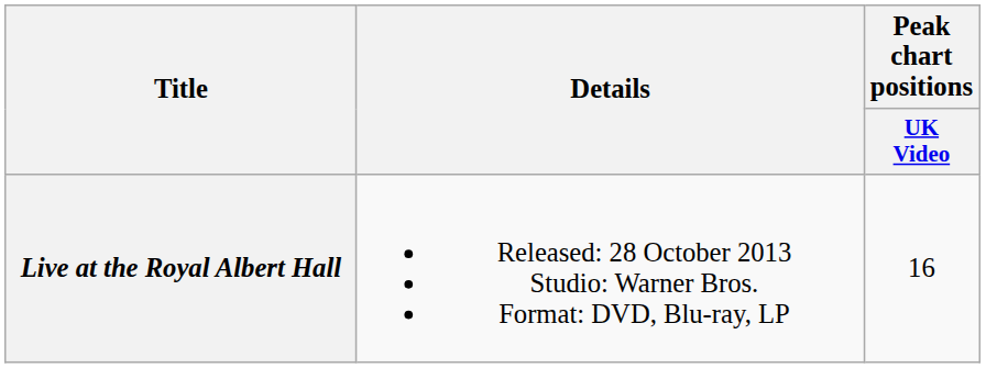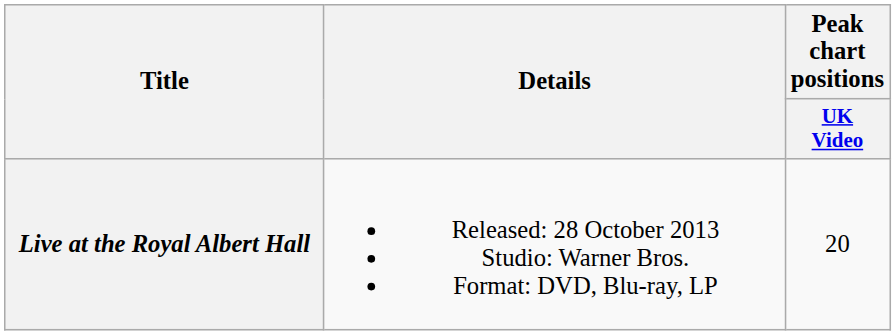 <table class="wikitable plainrowheaders" style="text-align:center;">
 <tr>
 <th scope="col" rowspan="2" style="width:12.5em;">Title</th>
 <th scope="col" rowspan="2" style="width:18.25em;">Details</th>
 <th scope="col" colspan="1">Peak chart positions</th>
 </tr>
 <tr>
 <th scope="col" style="width:2.5em;font-size:85%;"><a href='#'>UK<br>Video</a><br></th>
 </tr>
 <tr>
 <th scope="row"><em>Live at the Royal Albert Hall</em></th>
 <td><br><ul><li>Released: 28 October 2013</li><li>Studio: Warner Bros.</li><li>Format: DVD, Blu-ray, LP</li></ul></td>
-<td>16</td>
+<td>20</td>
 </tr>
 </table>
